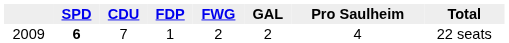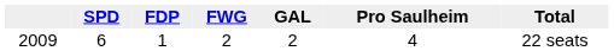 <table border="0" cellpadding="2" cellspacing="0" style="text-align:center; width:550px;">
 <tr bgcolor="#eeeeee">
 <th></th>
 <th><a href='#'>SPD</a></th>
-<th><a href='#'>CDU</a></th>
 <th><a href='#'>FDP</a></th>
 <th><a href='#'>FWG</a></th>
 <th>GAL</th>
 <th>Pro Saulheim</th>
 <th>Total</th>
 </tr>
 <tr>
 <td>2009</td>
-<td><strong>6</strong></td>
-<td>7</td>
+<td>6</td>
 <td>1</td>
 <td>2</td>
 <td>2</td>
 <td>4</td>
 <td>22 seats</td>
 </tr>
 </table>
